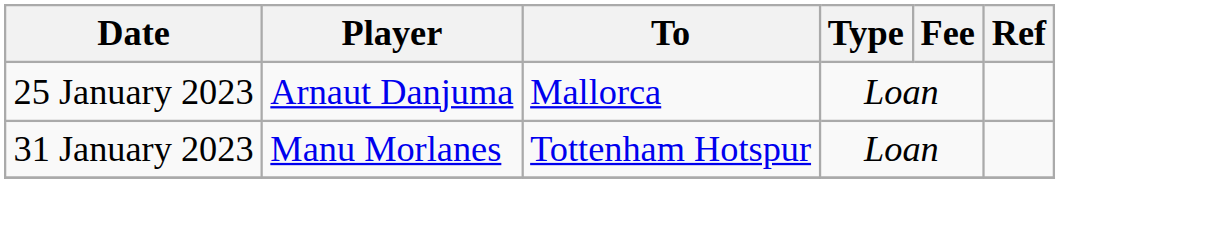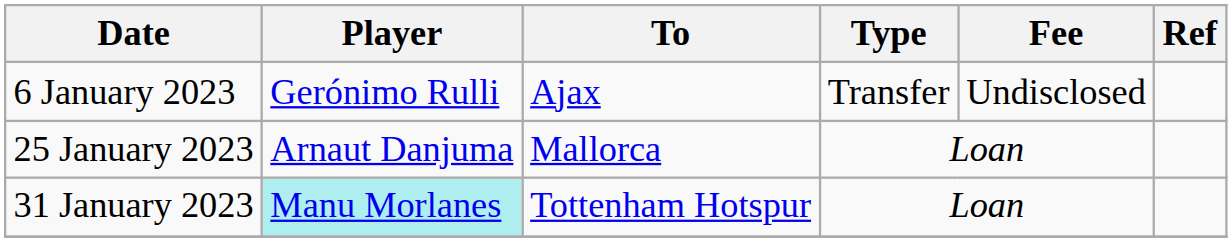 <table class="wikitable">
 <tr>
 <th>Date</th>
 <th>Player</th>
 <th>To</th>
 <th>Type</th>
 <th>Fee</th>
 <th>Ref</th>
 </tr>
 <tr>
+<td>6 January 2023</td>
+<td> <a href='#'>Gerónimo Rulli</a></td>
+<td> <a href='#'>Ajax</a></td>
+<td align=center>Transfer</td>
+<td align=center>Undisclosed</td>
+<td align=center></td>
+</tr>
+<tr>
 <td>25 January 2023</td>
 <td> <a href='#'>Arnaut Danjuma</a></td>
 <td><a href='#'>Mallorca</a></td>
 <td colspan=2 align=center><em>Loan</em></td>
 <td align=center></td>
 </tr>
 <tr>
 <td>31 January 2023</td>
-<td> <a href='#'>Manu Morlanes</a></td>
+<td style="background: paleturquoise;"> <a href='#'>Manu Morlanes</a></td>
 <td> <a href='#'>Tottenham Hotspur</a></td>
 <td colspan=2 align=center><em>Loan</em></td>
 <td align=center></td>
 </tr>
 <tr>
 </tr>
 </table>
